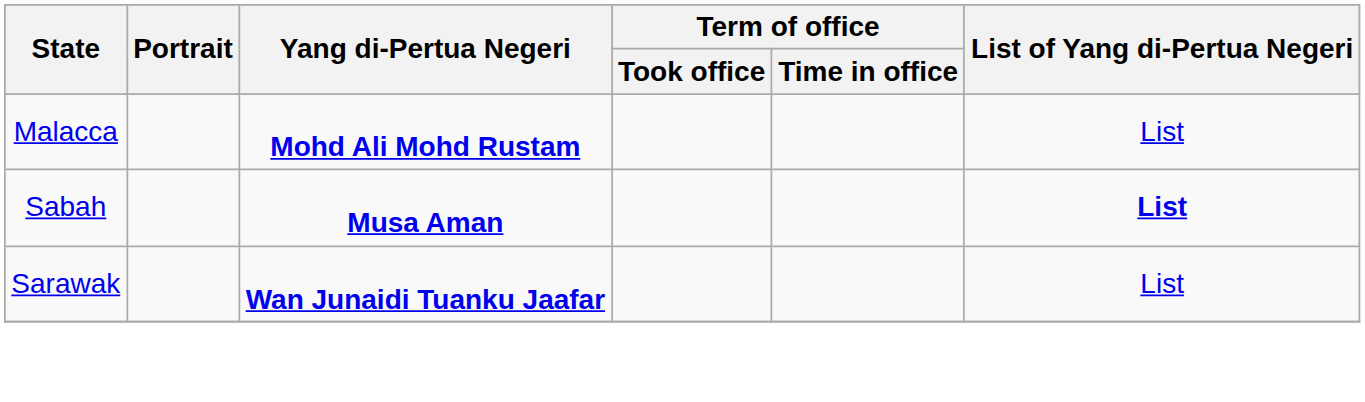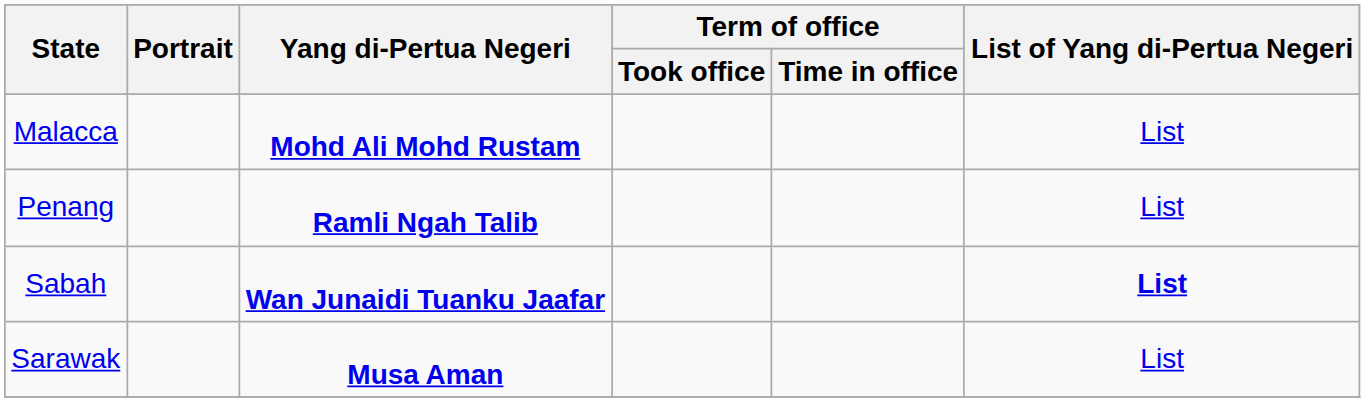 <table class="wikitable" style="text-align:center">
 <tr style="background:#cccccc">
 <th rowspan=2>State</th>
 <th rowspan=2>Portrait</th>
 <th rowspan=2>Yang di-Pertua Negeri<br></th>
 <th colspan=2>Term of office</th>
 <th rowspan=2>List of Yang di-Pertua Negeri</th>
 </tr>
 <tr>
 <th>Took office</th>
 <th>Time in office</th>
 </tr>
 <tr>
 <td><a href='#'>Malacca</a></td>
 <td></td>
 <td><br><strong><a href='#'>Mohd Ali Mohd Rustam</a></strong><br></td>
 <td></td>
 <td></td>
 <td><a href='#'>List</a></td>
 </tr>
 <tr>
+<td><a href='#'>Penang</a></td>
+<td></td>
+<td><br><strong><a href='#'>Ramli Ngah Talib</a></strong><br></td>
+<td></td>
+<td></td>
+<td><a href='#'>List</a></td>
+</tr>
+<tr>
 <td><a href='#'>Sabah</a></td>
 <td></td>
-<td><br><strong><a href='#'>Musa Aman</a></strong><br></td>
+<td><br><strong><a href='#'>Wan Junaidi Tuanku Jaafar</a></strong><br></td>
 <td></td>
 <td></td>
 <td><strong><a href='#'>List</a></strong></td>
 </tr>
 <tr>
 <td><a href='#'>Sarawak</a></td>
 <td></td>
-<td><br><strong><a href='#'>Wan Junaidi Tuanku Jaafar</a></strong><br></td>
+<td><br><strong><a href='#'>Musa Aman</a></strong><br></td>
 <td></td>
 <td></td>
 <td><a href='#'>List</a></td>
 </tr>
 <tr>
 </tr>
 </table>
